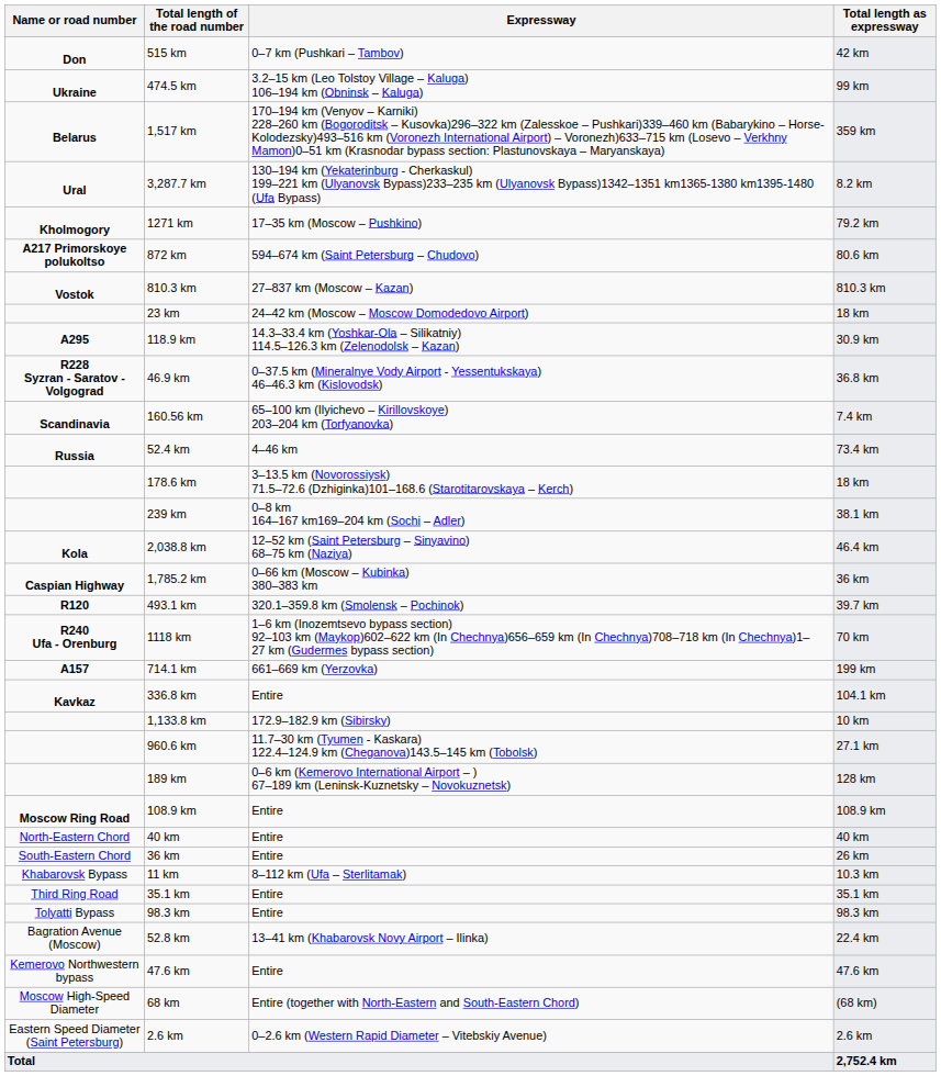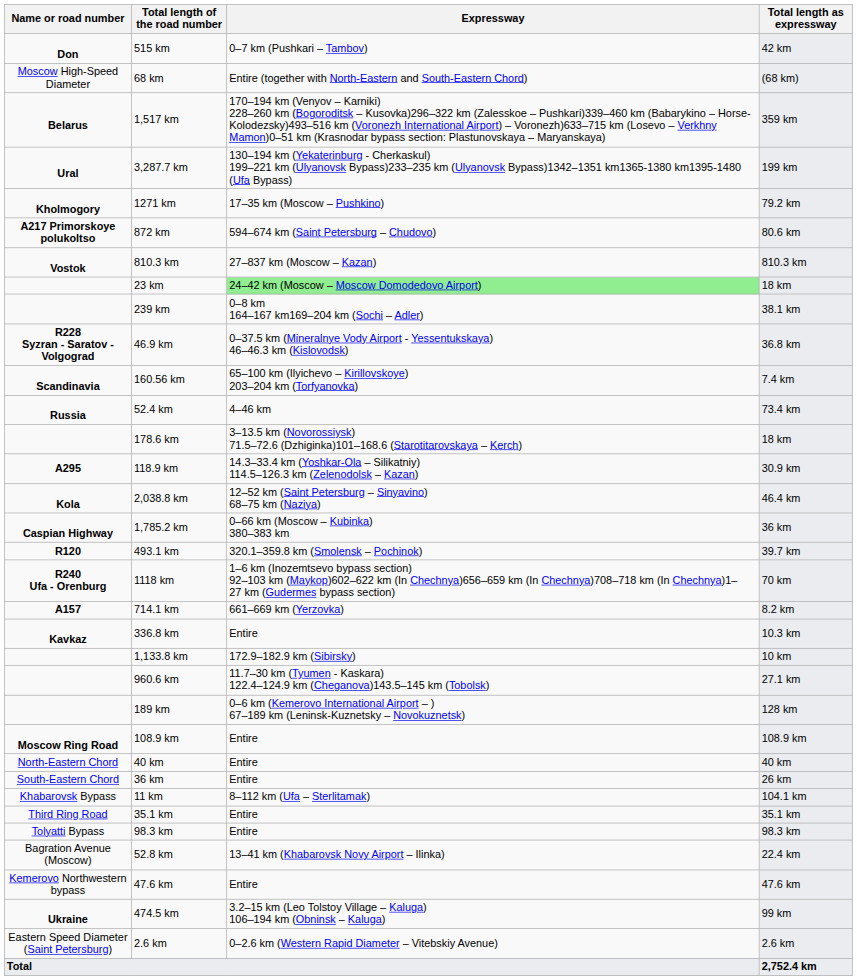 <table class="wikitable">
 <tr>
 <th style="width:15%">Name or road number</th>
 <th>Total length of the road number</th>
 <th>Expressway</th>
 <th>Total length as expressway</th>
 </tr>
 <tr>
 <td style="text-align:center"><br><strong>Don</strong></td>
 <td>515 km</td>
 <td>0–7 km (Pushkari – <a href='#'>Tambov</a>)</td>
 <td style="background: #eaecf0">42 km </td>
 </tr>
 <tr>
-<td style="text-align:center"><br><strong>Ukraine</strong></td>
-<td>474.5 km</td>
-<td>3.2–15 km (Leo Tolstoy Village – <a href='#'>Kaluga</a>)<br>106–194 km (<a href='#'>Obninsk</a> – <a href='#'>Kaluga</a>)</td>
-<td style="background: #eaecf0">99 km </td>
+<td style="text-align:center"><a href='#'>Moscow</a> High-Speed Diameter</td>
+<td>68 km</td>
+<td>Entire (together with <a href='#'>North-Eastern</a> and <a href='#'>South-Eastern Chord</a>)</td>
+<td style="background: #eaecf0">(68 km)</td>
 </tr>
 <tr>
 <td style="text-align:center"><br><strong>Belarus</strong></td>
 <td>1,517 km</td>
 <td>170–194 km (Venyov – Karniki)<br>228–260 km (<a href='#'>Bogoroditsk</a> – Kusovka)296–322 km (Zalesskoe – Pushkari)339–460 km (Babarykino – Horse-Kolodezsky)493–516 km (<a href='#'>Voronezh International Airport</a>) – Voronezh)633–715 km (Losevo – <a href='#'>Verkhny Mamon</a>)0–51 km (Krasnodar bypass section: Plastunovskaya – Maryanskaya)</td>
 <td style="background: #eaecf0">359 km</td>
 </tr>
 <tr>
 <td style="text-align:center"><br><strong>Ural</strong></td>
 <td>3,287.7 km</td>
 <td>130–194 km (<a href='#'>Yekaterinburg</a> - Cherkaskul)<br>199–221 km (<a href='#'>Ulyanovsk</a> Bypass)233–235 km (<a href='#'>Ulyanovsk</a> Bypass)1342–1351 km1365-1380 km1395-1480 (<a href='#'>Ufa</a> Bypass)</td>
-<td style="background: #eaecf0">8.2 km </td>
+<td style="background: #eaecf0">199 km </td>
 </tr>
 <tr>
 <td style="text-align:center"><br><strong>Kholmogory</strong></td>
 <td>1271 km</td>
 <td>17–35 km (Moscow – <a href='#'>Pushkino</a>)</td>
 <td style="background: #eaecf0">79.2 km </td>
 </tr>
 <tr>
 <td style="text-align:center"><strong>A217 Primorskoye polukoltso</strong></td>
 <td>872 km</td>
 <td>594–674 km (<a href='#'>Saint Petersburg</a> – <a href='#'>Chudovo</a>)</td>
 <td style="background: #eaecf0">80.6 km </td>
 </tr>
 <tr>
 <td style="text-align:center"><br><strong>Vostok</strong></td>
 <td>810.3 km</td>
 <td>27–837 km (Moscow – <a href='#'>Kazan</a>)</td>
 <td style="background: #eaecf0">810.3 km </td>
 </tr>
 <tr>
 <td style="text-align:center"></td>
 <td>23 km</td>
-<td>24–42 km (Moscow – <a href='#'>Moscow Domodedovo Airport</a>)</td>
+<td style="background: lightgreen;">24–42 km (Moscow – <a href='#'>Moscow Domodedovo Airport</a>)</td>
 <td style="background: #eaecf0">18 km</td>
 </tr>
 <tr>
-<td style="text-align:center"><strong>A295</strong></td>
-<td>118.9 km</td>
-<td>14.3–33.4 km (<a href='#'>Yoshkar-Ola</a> – Silikatniy)<br>114.5–126.3 km (<a href='#'>Zelenodolsk</a> – <a href='#'>Kazan</a>)</td>
-<td style="background: #eaecf0">30.9 km </td>
+<td style="text-align:center"></td>
+<td>239 km</td>
+<td>0–8 km<br>164–167 km169–204 km (<a href='#'>Sochi</a> – <a href='#'>Adler</a>)</td>
+<td style="background: #eaecf0">38.1 km </td>
 </tr>
 <tr>
 <td style="text-align:center"><strong>R228</strong><br><strong>Syzran - Saratov - Volgograd</strong></td>
 <td>46.9 km</td>
 <td>0–37.5 km (<a href='#'>Mineralnye Vody Airport</a> - <a href='#'>Yessentukskaya</a>)<br>46–46.3 km (<a href='#'>Kislovodsk</a>)</td>
 <td style="background: #eaecf0">36.8 km </td>
 </tr>
 <tr>
 <td style="text-align:center"> <br> <strong>Scandinavia</strong></td>
 <td>160.56 km</td>
 <td>65–100 km (Ilyichevo – <a href='#'>Kirillovskoye</a>)<br>203–204 km (<a href='#'>Torfyanovka</a>)</td>
 <td style="background: #eaecf0">7.4 km </td>
 </tr>
 <tr>
 <td style="text-align:center"><br><strong>Russia</strong></td>
 <td>52.4 km</td>
 <td>4–46 km</td>
 <td style="background: #eaecf0">73.4 km </td>
 </tr>
 <tr>
 <td style="text-align:center"></td>
 <td>178.6 km</td>
 <td>3–13.5 km (<a href='#'>Novorossiysk</a>)<br>71.5–72.6 (Dzhiginka)101–168.6 (<a href='#'>Starotitarovskaya</a> – <a href='#'>Kerch</a>)</td>
 <td style="background: #eaecf0">18 km</td>
 </tr>
 <tr>
-<td style="text-align:center"></td>
-<td>239 km</td>
-<td>0–8 km<br>164–167 km169–204 km (<a href='#'>Sochi</a> – <a href='#'>Adler</a>)</td>
-<td style="background: #eaecf0">38.1 km </td>
+<td style="text-align:center"><strong>A295</strong></td>
+<td>118.9 km</td>
+<td>14.3–33.4 km (<a href='#'>Yoshkar-Ola</a> – Silikatniy)<br>114.5–126.3 km (<a href='#'>Zelenodolsk</a> – <a href='#'>Kazan</a>)</td>
+<td style="background: #eaecf0">30.9 km </td>
 </tr>
 <tr>
 <td style="text-align:center"><br><strong>Kola</strong></td>
 <td>2,038.8 km</td>
 <td>12–52 km (<a href='#'>Saint Petersburg</a> – <a href='#'>Sinyavino</a>)<br>68–75 km (<a href='#'>Naziya</a>)</td>
 <td style="background: #eaecf0">46.4 km </td>
 </tr>
 <tr>
 <td style="text-align:center"><br><strong>Caspian Highway</strong></td>
 <td>1,785.2 km</td>
 <td>0–66 km (Moscow – <a href='#'>Kubinka</a>)<br>380–383 km</td>
 <td style="background: #eaecf0">36 km </td>
 </tr>
 <tr>
 <td style="text-align:center"><strong>R120</strong></td>
 <td>493.1 km</td>
 <td>320.1–359.8 km (<a href='#'>Smolensk</a> – <a href='#'>Pochinok</a>)</td>
 <td style="background: #eaecf0">39.7 km </td>
 </tr>
 <tr>
 <td style="text-align:center"><strong>R240</strong><br><strong>Ufa - Orenburg</strong></td>
 <td>1118 km</td>
 <td>1–6 km (Inozemtsevo bypass section)<br>92–103 km (<a href='#'>Maykop</a>)602–622 km (In <a href='#'>Chechnya</a>)656–659 km (In <a href='#'>Chechnya</a>)708–718 km (In <a href='#'>Chechnya</a>)1–27 km (<a href='#'>Gudermes</a> bypass section)</td>
 <td style="background: #eaecf0">70 km </td>
 </tr>
 <tr>
 <td style="text-align:center"><strong>A157</strong></td>
 <td>714.1 km</td>
 <td>661–669 km (<a href='#'>Yerzovka</a>)</td>
-<td style="background: #eaecf0">199 km </td>
+<td style="background: #eaecf0">8.2 km </td>
 </tr>
 <tr>
 <td style="text-align:center"><br> <strong>Kavkaz</strong></td>
 <td>336.8 km</td>
 <td>Entire</td>
-<td style="background: #eaecf0">104.1 km </td>
+<td style="background: #eaecf0">10.3 km</td>
 </tr>
 <tr>
 <td style="text-align:center"></td>
 <td>1,133.8 km</td>
 <td>172.9–182.9 km (<a href='#'>Sibirsky</a>)</td>
 <td style="background: #eaecf0">10 km </td>
 </tr>
 <tr>
 <td style="text-align:center"></td>
 <td>960.6 km</td>
 <td>11.7–30 km (<a href='#'>Tyumen</a> - Kaskara)<br>122.4–124.9 km (<a href='#'>Cheganova</a>)143.5–145 km (<a href='#'>Tobolsk</a>)</td>
 <td style="background: #eaecf0">27.1 km</td>
 </tr>
 <tr>
 <td style="text-align:center"></td>
 <td>189 km</td>
 <td>0–6 km (<a href='#'>Kemerovo International Airport</a> – )<br>67–189 km (Leninsk-Kuznetsky – <a href='#'>Novokuznetsk</a>)</td>
 <td style="background: #eaecf0">128 km</td>
 </tr>
 <tr>
 <td style="text-align:center"><br><strong>Moscow Ring Road</strong></td>
 <td>108.9 km</td>
 <td>Entire</td>
 <td style="background: #eaecf0">108.9 km</td>
 </tr>
 <tr>
 <td style="text-align:center"><a href='#'>North-Eastern Chord</a></td>
 <td>40 km</td>
 <td>Entire</td>
 <td style="background: #eaecf0">40 km</td>
 </tr>
 <tr>
 <td style="text-align:center"><a href='#'>South-Eastern Chord</a></td>
 <td>36 km</td>
 <td>Entire</td>
 <td style="background: #eaecf0">26 km</td>
 </tr>
 <tr>
 <td style="text-align:center"><a href='#'>Khabarovsk</a> Bypass</td>
 <td>11 km</td>
 <td>8–112 km (<a href='#'>Ufa</a> – <a href='#'>Sterlitamak</a>)</td>
-<td style="background: #eaecf0">10.3 km</td>
+<td style="background: #eaecf0">104.1 km </td>
 </tr>
 <tr>
 <td style="text-align:center"><a href='#'>Third Ring Road</a></td>
 <td>35.1 km</td>
 <td>Entire</td>
 <td style="background: #eaecf0">35.1 km</td>
 </tr>
 <tr>
 <td style="text-align:center"><a href='#'>Tolyatti</a> Bypass</td>
 <td>98.3 km</td>
 <td>Entire</td>
 <td style="background: #eaecf0">98.3 km</td>
 </tr>
 <tr>
 <td style="text-align:center">Bagration Avenue (Moscow)</td>
 <td>52.8 km</td>
 <td>13–41 km (<a href='#'>Khabarovsk Novy Airport</a> – Ilinka)</td>
 <td style="background: #eaecf0">22.4 km </td>
 </tr>
 <tr>
 <td style="text-align:center"><a href='#'>Kemerovo</a> Northwestern bypass</td>
 <td>47.6 km</td>
 <td>Entire</td>
 <td style="background: #eaecf0">47.6 km</td>
 </tr>
 <tr>
-<td style="text-align:center"><a href='#'>Moscow</a> High-Speed Diameter</td>
-<td>68 km</td>
-<td>Entire (together with <a href='#'>North-Eastern</a> and <a href='#'>South-Eastern Chord</a>)</td>
-<td style="background: #eaecf0">(68 km)</td>
+<td style="text-align:center"><br><strong>Ukraine</strong></td>
+<td>474.5 km</td>
+<td>3.2–15 km (Leo Tolstoy Village – <a href='#'>Kaluga</a>)<br>106–194 km (<a href='#'>Obninsk</a> – <a href='#'>Kaluga</a>)</td>
+<td style="background: #eaecf0">99 km </td>
 </tr>
 <tr>
 <td style="text-align:center">Eastern Speed Diameter (<a href='#'>Saint Petersburg</a>)</td>
 <td>2.6 km</td>
 <td>0–2.6 km (<a href='#'>Western Rapid Diameter</a> – Vitebskiy Avenue)</td>
 <td style="background: #eaecf0">2.6 km</td>
 </tr>
 <tr>
 <td colspan="3"style="background: #eaecf0"><strong>Total</strong></td>
 <td style="background: #eaecf0"><strong>2,752.4 km</strong></td>
 </tr>
 </table>
